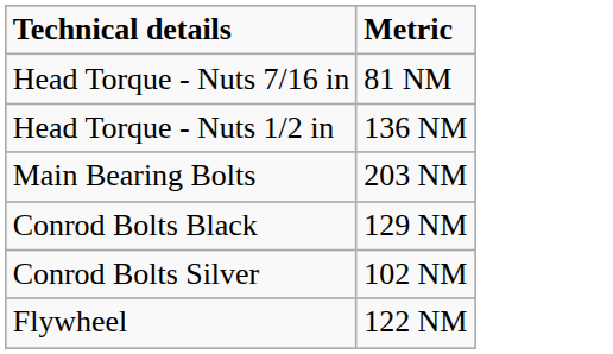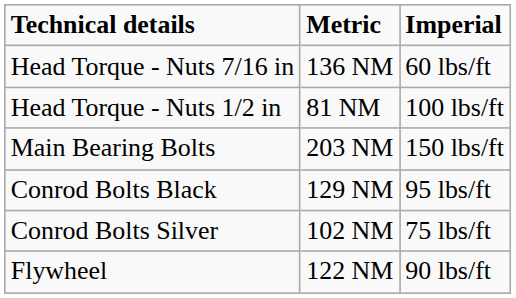 <table class="wikitable">
 <tr>
 <td><strong>Technical details</strong></td>
 <td><strong>Metric</strong></td>
+<td><strong>Imperial</strong></td>
 </tr>
 <tr>
 <td>Head Torque - Nuts 7/16 in</td>
-<td>81 NM</td>
+<td>136 NM</td>
+<td>60 lbs/ft</td>
 </tr>
 <tr>
 <td>Head Torque - Nuts 1/2 in</td>
-<td>136 NM</td>
+<td>81 NM</td>
+<td>100 lbs/ft</td>
 </tr>
 <tr>
 <td>Main Bearing Bolts</td>
 <td>203 NM</td>
+<td>150 lbs/ft</td>
 </tr>
 <tr>
 <td>Conrod Bolts Black</td>
 <td>129 NM</td>
+<td>95 lbs/ft</td>
 </tr>
 <tr>
 <td>Conrod Bolts Silver</td>
 <td>102 NM</td>
+<td>75 lbs/ft</td>
 </tr>
 <tr>
 <td>Flywheel</td>
 <td>122 NM</td>
+<td>90 lbs/ft</td>
 </tr>
 </table>
